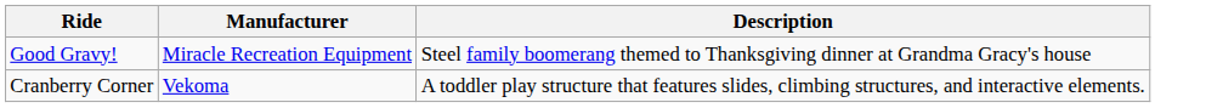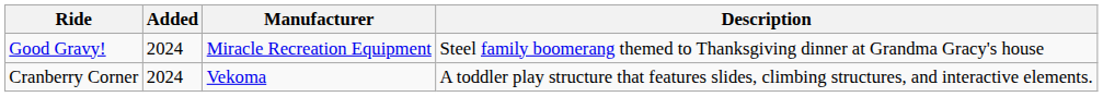 <table class="wikitable">
 <tr>
 <th>Ride</th>
+<th>Added</th>
 <th>Manufacturer</th>
 <th>Description</th>
 </tr>
 <tr>
 <td><a href='#'>Good Gravy!</a></td>
+<td>2024</td>
 <td><a href='#'>Miracle Recreation Equipment</a></td>
 <td>Steel <a href='#'>family boomerang</a> themed to Thanksgiving dinner at Grandma Gracy's house</td>
 </tr>
 <tr>
 <td>Cranberry Corner</td>
+<td>2024</td>
 <td><a href='#'>Vekoma</a></td>
 <td>A toddler play structure that features slides, climbing structures, and interactive elements.</td>
 </tr>
 </table>
